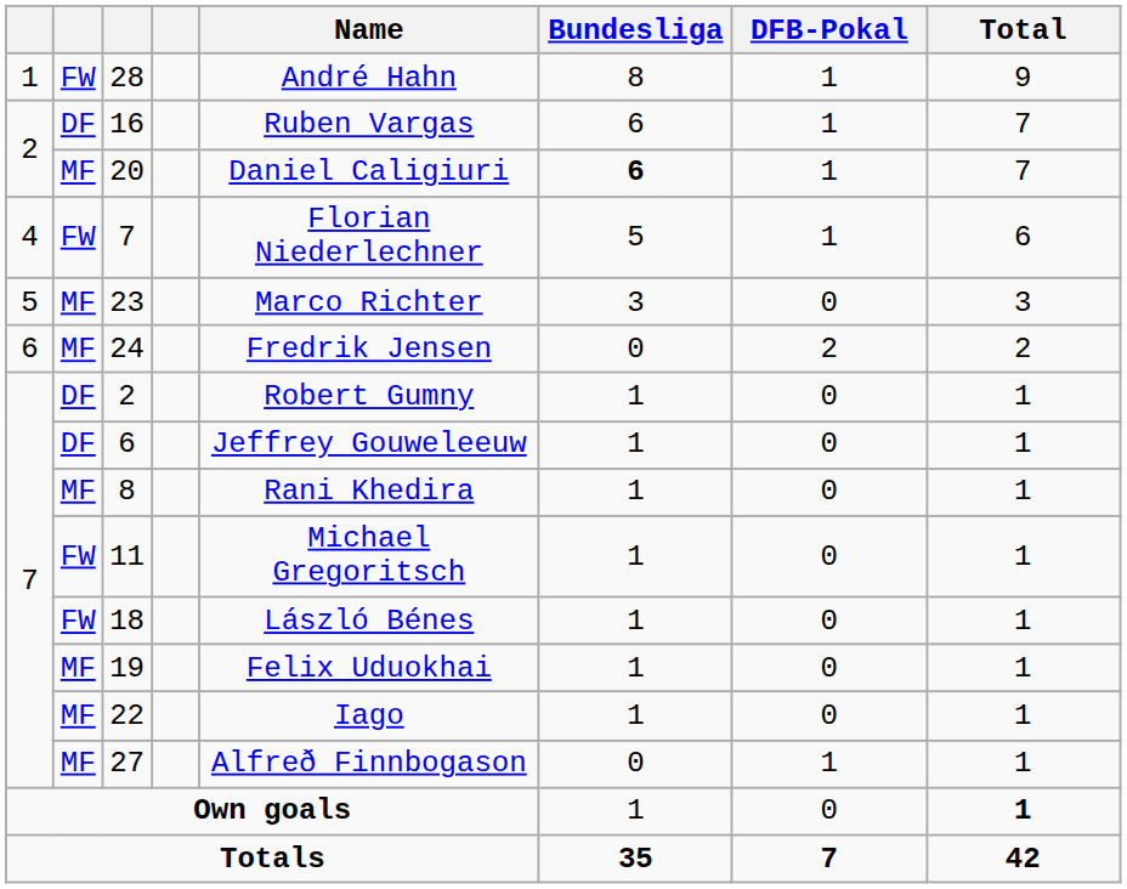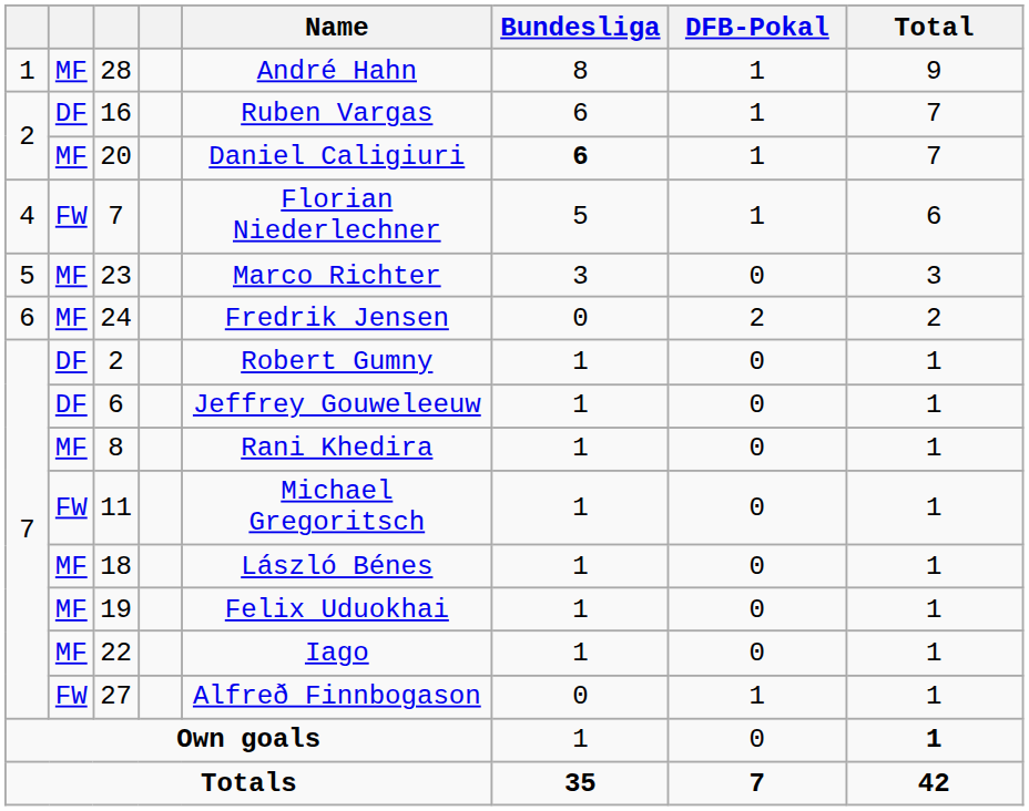 <table class="wikitable" style="text-align:center">
 <tr>
 <th width=15></th>
 <th width=15></th>
 <th width=15></th>
 <th width=15></th>
 <th width=145>Name</th>
 <th width=80><strong><a href='#'>Bundesliga</a></strong></th>
 <th width=80><strong><a href='#'>DFB-Pokal</a></strong></th>
 <th width=80>Total</th>
 </tr>
 <tr>
 <td rowspan=1>1</td>
-<td><a href='#'>FW</a></td>
+<td><a href='#'>MF</a></td>
 <td>28</td>
 <td></td>
 <td><a href='#'>André Hahn</a></td>
 <td>8</td>
 <td>1</td>
 <td>9</td>
 </tr>
 <tr>
 <td rowspan=2>2</td>
 <td><a href='#'>DF</a></td>
 <td>16</td>
 <td></td>
 <td><a href='#'>Ruben Vargas</a></td>
 <td>6</td>
 <td>1</td>
 <td>7</td>
 </tr>
 <tr>
 <td><a href='#'>MF</a></td>
 <td>20</td>
 <td></td>
 <td><a href='#'>Daniel Caligiuri</a></td>
 <td><strong>6</strong></td>
 <td>1</td>
 <td>7</td>
 </tr>
 <tr>
 <td rowspan=1>4</td>
 <td><a href='#'>FW</a></td>
 <td>7</td>
 <td></td>
 <td><a href='#'>Florian Niederlechner</a></td>
 <td>5</td>
 <td>1</td>
 <td>6</td>
 </tr>
 <tr>
 <td rowspan=1>5</td>
 <td><a href='#'>MF</a></td>
 <td>23</td>
 <td></td>
 <td><a href='#'>Marco Richter</a></td>
 <td>3</td>
 <td>0</td>
 <td>3</td>
 </tr>
 <tr>
 <td rowspan=1>6</td>
 <td><a href='#'>MF</a></td>
 <td>24</td>
 <td></td>
 <td><a href='#'>Fredrik Jensen</a></td>
 <td>0</td>
 <td>2</td>
 <td>2</td>
 </tr>
 <tr>
 <td rowspan=8>7</td>
 <td><a href='#'>DF</a></td>
 <td>2</td>
 <td></td>
 <td><a href='#'>Robert Gumny</a></td>
 <td>1</td>
 <td>0</td>
 <td>1</td>
 </tr>
 <tr>
 <td><a href='#'>DF</a></td>
 <td>6</td>
 <td></td>
 <td><a href='#'>Jeffrey Gouweleeuw</a></td>
 <td>1</td>
 <td>0</td>
 <td>1</td>
 </tr>
 <tr>
 <td><a href='#'>MF</a></td>
 <td>8</td>
 <td></td>
 <td><a href='#'>Rani Khedira</a></td>
 <td>1</td>
 <td>0</td>
 <td>1</td>
 </tr>
 <tr>
 <td><a href='#'>FW</a></td>
 <td>11</td>
 <td></td>
 <td><a href='#'>Michael Gregoritsch</a></td>
 <td>1</td>
 <td>0</td>
 <td>1</td>
 </tr>
 <tr>
-<td><a href='#'>FW</a></td>
+<td><a href='#'>MF</a></td>
 <td>18</td>
 <td></td>
 <td><a href='#'>László Bénes</a></td>
 <td>1</td>
 <td>0</td>
 <td>1</td>
 </tr>
 <tr>
 <td><a href='#'>MF</a></td>
 <td>19</td>
 <td></td>
 <td><a href='#'>Felix Uduokhai</a></td>
 <td>1</td>
 <td>0</td>
 <td>1</td>
 </tr>
 <tr>
 <td><a href='#'>MF</a></td>
 <td>22</td>
 <td></td>
 <td><a href='#'>Iago</a></td>
 <td>1</td>
 <td>0</td>
 <td>1</td>
 </tr>
 <tr>
-<td><a href='#'>MF</a></td>
+<td><a href='#'>FW</a></td>
 <td>27</td>
 <td></td>
 <td><a href='#'>Alfreð Finnbogason</a></td>
 <td>0</td>
 <td>1</td>
 <td>1</td>
 </tr>
 <tr>
 <td colspan=5><strong>Own goals</strong></td>
 <td>1</td>
 <td>0</td>
 <td><strong>1</strong></td>
 </tr>
 <tr>
 <td colspan=5><strong>Totals</strong></td>
 <td><strong>35</strong></td>
 <td><strong>7</strong></td>
 <td><strong>42</strong></td>
 </tr>
 </table>
